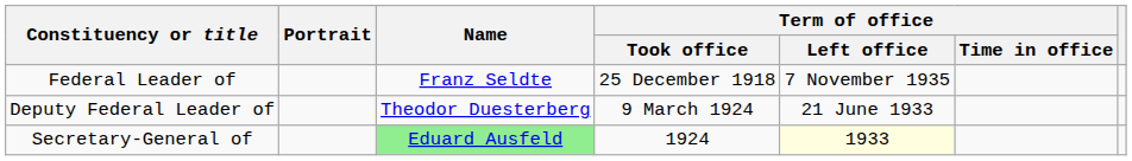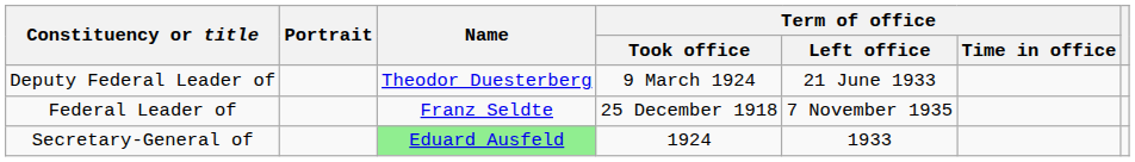 <table class="wikitable" style="text-align:center;">
 <tr>
 <th rowspan=2>Constituency or <em>title</em></th>
 <th rowspan=2>Portrait</th>
 <th rowspan=2>Name<br></th>
 <th colspan=3>Term of office</th>
 <th rowspan=2></th>
 </tr>
 <tr>
 <th>Took office</th>
 <th>Left office</th>
 <th>Time in office</th>
 </tr>
 <tr>
+<td>Deputy Federal Leader of </td>
+<td></td>
+<td><a href='#'>Theodor Duesterberg</a> </td>
+<td>9 March 1924</td>
+<td>21 June 1933</td>
+<td></td>
+<td></td>
+</tr>
+<tr>
 <td>Federal Leader of </td>
 <td></td>
 <td><a href='#'>Franz Seldte</a> </td>
 <td>25 December 1918</td>
 <td>7 November 1935</td>
 <td></td>
 <td></td>
 </tr>
 <tr>
-<td>Deputy Federal Leader of </td>
-<td></td>
-<td><a href='#'>Theodor Duesterberg</a> </td>
-<td>9 March 1924</td>
-<td>21 June 1933</td>
-<td></td>
-<td></td>
-</tr>
-<tr>
 <td>Secretary-General of </td>
 <td></td>
 <td style="background: lightgreen;"><a href='#'>Eduard Ausfeld</a> </td>
 <td>1924</td>
-<td style="background: lightyellow;">1933</td>
+<td>1933</td>
 <td></td>
 </tr>
 </table>
